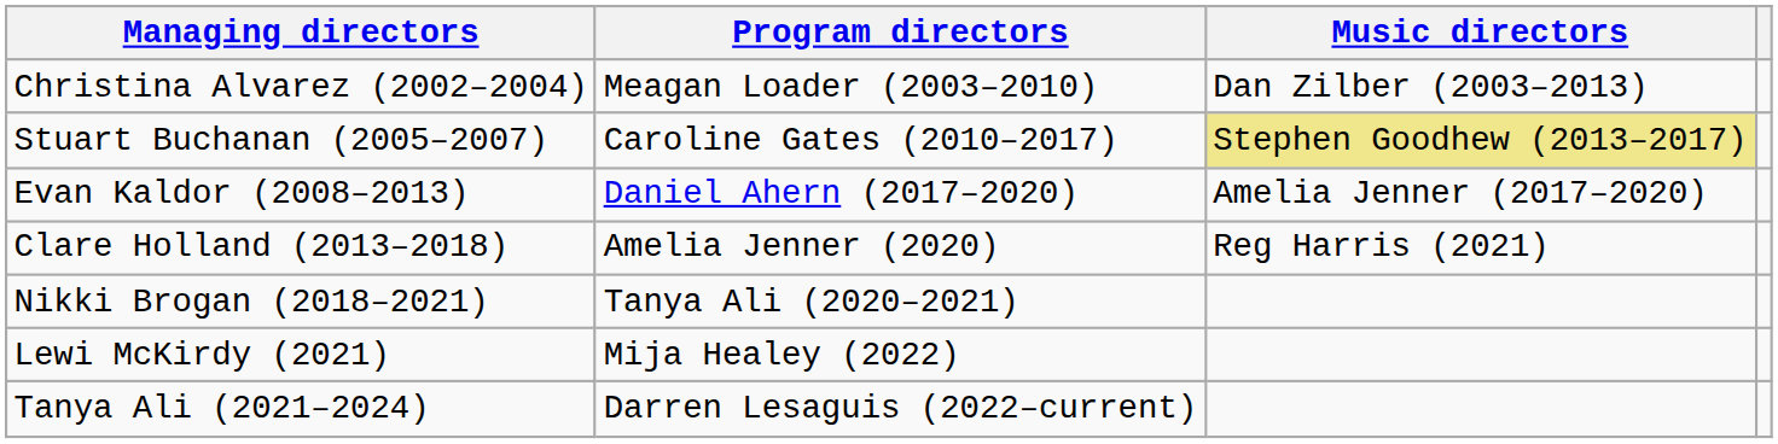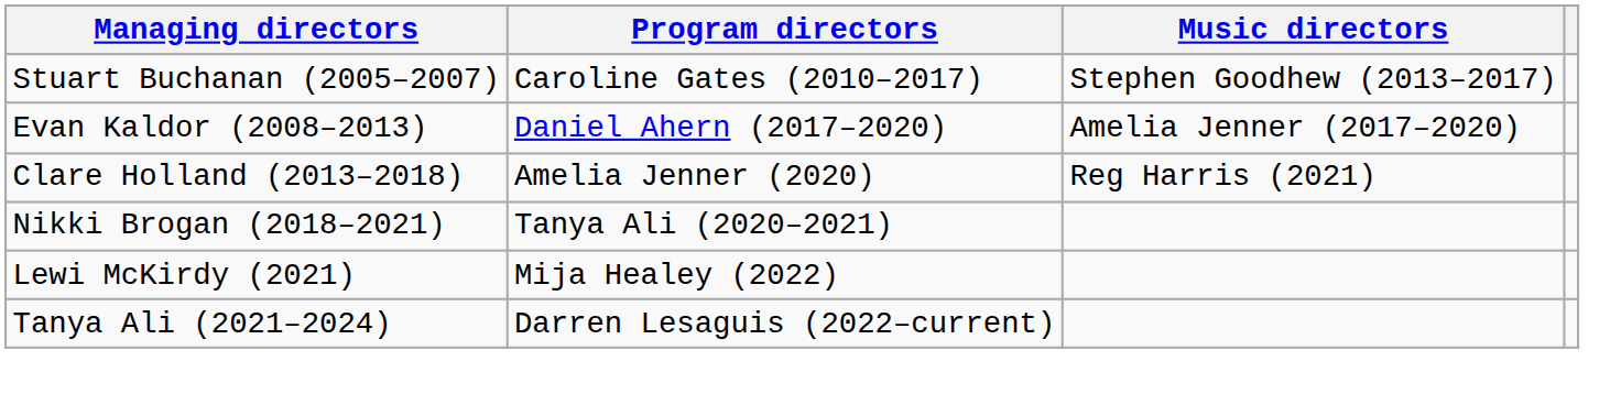 <table class="wikitable" width="auto">
 <tr>
 <th><a href='#'>Managing directors</a></th>
 <th><a href='#'>Program directors</a></th>
 <th><a href='#'>Music directors</a></th>
 <th></th>
 </tr>
 <tr>
-<td>Christina Alvarez (2002–2004)</td>
-<td>Meagan Loader (2003–2010)</td>
-<td>Dan Zilber (2003–2013)</td>
-<td></td>
-</tr>
-<tr>
 <td>Stuart Buchanan (2005–2007)</td>
 <td>Caroline Gates (2010–2017)</td>
-<td style="background: khaki;">Stephen Goodhew  (2013–2017)</td>
+<td>Stephen Goodhew  (2013–2017)</td>
 <td><sup></sup></td>
 </tr>
 <tr>
 <td>Evan Kaldor (2008–2013)</td>
 <td><a href='#'>Daniel Ahern</a> (2017–2020)</td>
 <td>Amelia Jenner (2017–2020)</td>
 <td></td>
 </tr>
 <tr>
 <td>Clare Holland (2013–2018)</td>
 <td>Amelia Jenner (2020)</td>
 <td>Reg Harris (2021)</td>
 <td></td>
 </tr>
 <tr>
 <td>Nikki Brogan (2018–2021)</td>
 <td>Tanya Ali (2020–2021)</td>
 <td></td>
 <td></td>
 </tr>
 <tr>
 <td>Lewi McKirdy (2021)</td>
 <td>Mija Healey (2022)</td>
 <td></td>
 <td></td>
 </tr>
 <tr>
 <td>Tanya Ali (2021–2024)</td>
 <td>Darren Lesaguis (2022–current)</td>
 <td></td>
 <td></td>
 </tr>
 </table>
